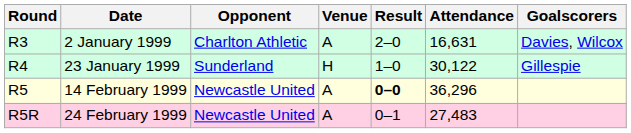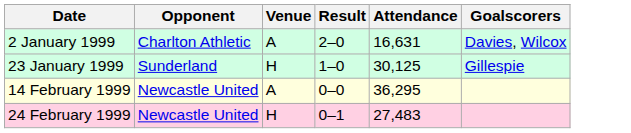 <table class="wikitable">
 <tr>
-<th>Round</th>
 <th>Date</th>
 <th>Opponent</th>
 <th>Venue</th>
 <th>Result</th>
 <th>Attendance</th>
 <th>Goalscorers</th>
 </tr>
 <tr style="background-color: #d0ffe3;">
-<td>R3</td>
 <td>2 January 1999</td>
 <td><a href='#'>Charlton Athletic</a></td>
 <td>A</td>
 <td>2–0</td>
 <td>16,631</td>
 <td><a href='#'>Davies</a>, <a href='#'>Wilcox</a></td>
 </tr>
 <tr style="background-color: #d0ffe3;">
-<td>R4</td>
 <td>23 January 1999</td>
 <td><a href='#'>Sunderland</a></td>
 <td>H</td>
 <td>1–0</td>
-<td>30,122</td>
+<td>30,125</td>
 <td><a href='#'>Gillespie</a></td>
 </tr>
 <tr style="background-color: #ffffdd;">
-<td>R5</td>
 <td>14 February 1999</td>
 <td><a href='#'>Newcastle United</a></td>
 <td>A</td>
-<td><strong>0–0</strong></td>
-<td>36,296</td>
+<td>0–0</td>
+<td>36,295</td>
 <td></td>
 </tr>
 <tr style="background-color: #ffd0e3;">
-<td>R5R</td>
 <td>24 February 1999</td>
 <td><a href='#'>Newcastle United</a></td>
-<td>A</td>
+<td>H</td>
 <td>0–1</td>
 <td>27,483</td>
 <td></td>
 </tr>
 </table>
